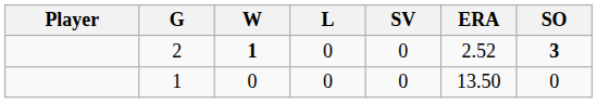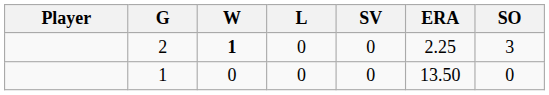 <table class="wikitable sortable">
 <tr>
 <th bgcolor="#DDDDFF" width="16%">Player</th>
 <th bgcolor="#DDDDFF" width="9%">G</th>
 <th bgcolor="#DDDDFF" width="9%">W</th>
 <th bgcolor="#DDDDFF" width="9%">L</th>
 <th bgcolor="#DDDDFF" width="9%">SV</th>
 <th bgcolor="#DDDDFF" width="9%">ERA</th>
 <th bgcolor="#DDDDFF" width="9%">SO</th>
 </tr>
 <tr align="center">
 <td></td>
 <td>2</td>
 <td><strong>1</strong></td>
 <td>0</td>
 <td>0</td>
-<td>2.52</td>
-<td><strong>3</strong></td>
+<td>2.25</td>
+<td>3</td>
 </tr>
 <tr align="center">
 <td></td>
 <td>1</td>
 <td>0</td>
 <td>0</td>
 <td>0</td>
 <td>13.50</td>
 <td>0</td>
 </tr>
 </table>
